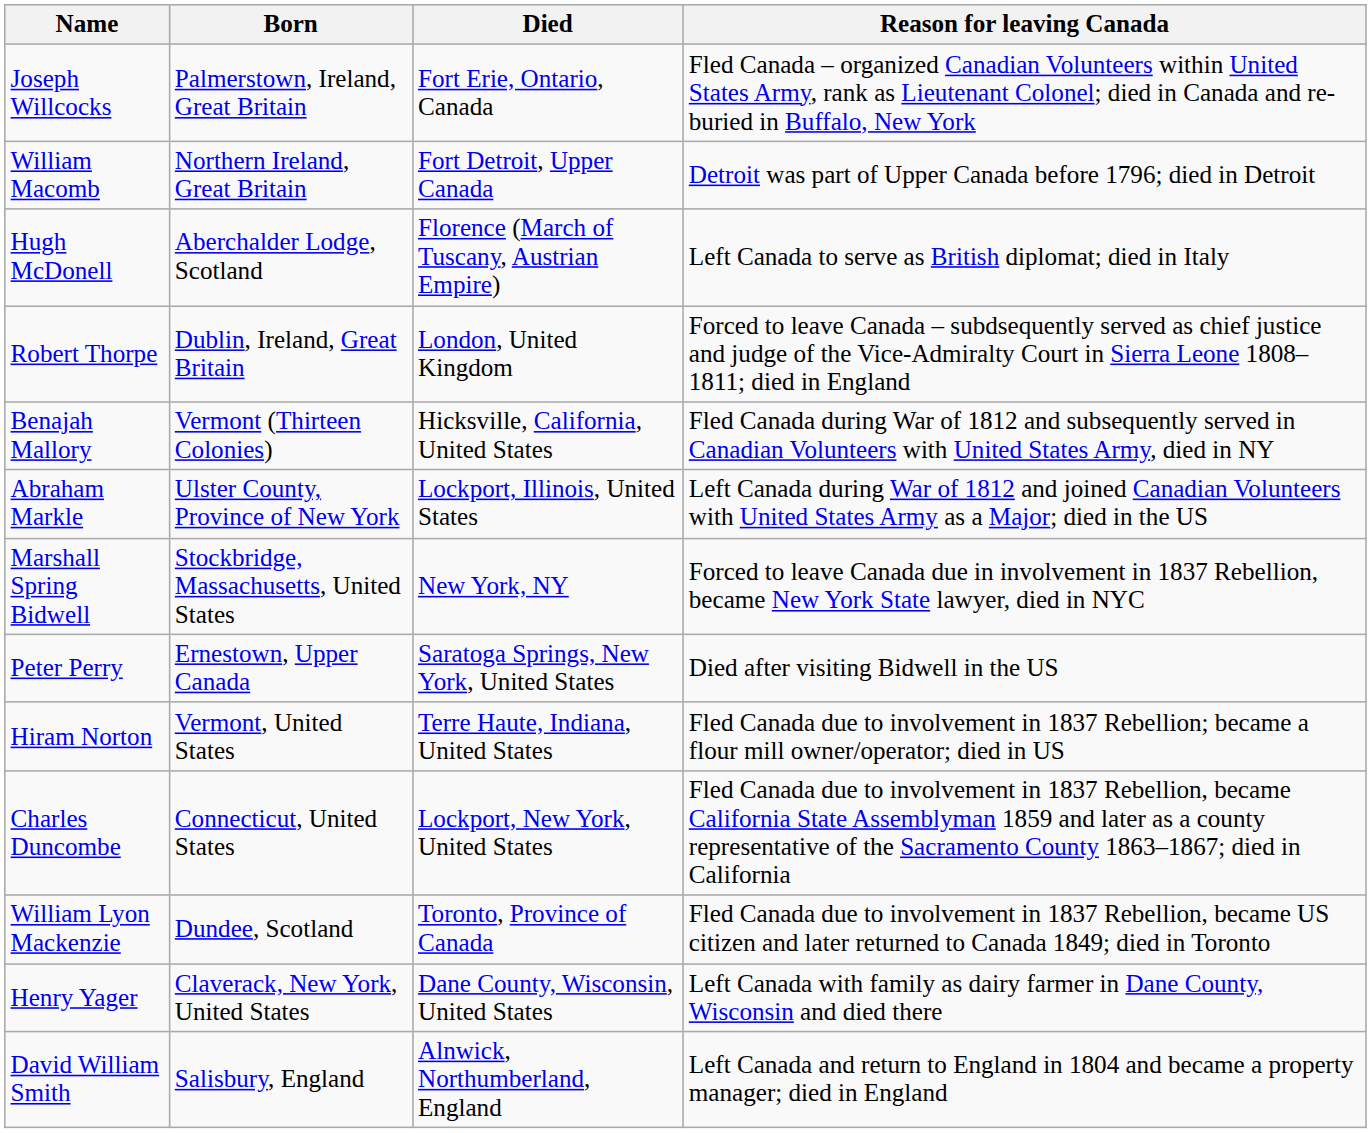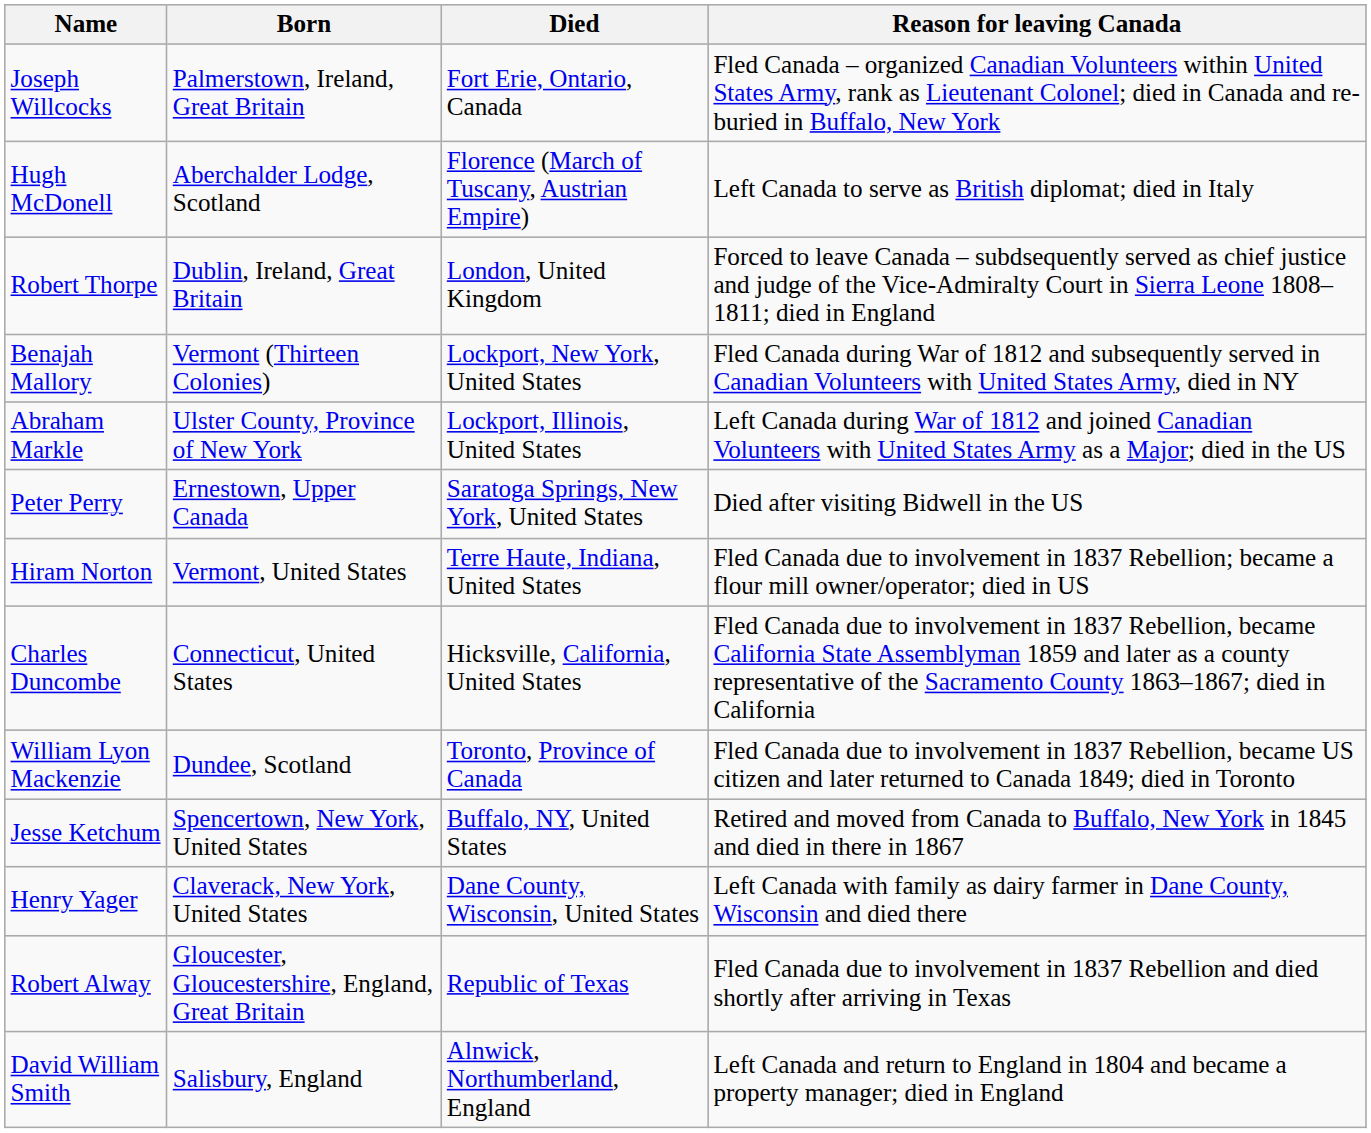 <table class="wikitable">
 <tr>
 <th>Name</th>
 <th>Born</th>
 <th>Died</th>
 <th>Reason for leaving Canada</th>
 </tr>
 <tr>
 <td><a href='#'>Joseph Willcocks</a></td>
 <td><a href='#'>Palmerstown</a>, Ireland, <a href='#'>Great Britain</a></td>
 <td><a href='#'>Fort Erie, Ontario</a>, Canada</td>
 <td>Fled Canada – organized <a href='#'>Canadian Volunteers</a> within <a href='#'>United States Army</a>, rank as <a href='#'>Lieutenant Colonel</a>; died in Canada and re-buried in <a href='#'>Buffalo, New York</a></td>
-</tr>
-<tr>
-<td><a href='#'>William Macomb</a></td>
-<td><a href='#'>Northern Ireland</a>, <a href='#'>Great Britain</a></td>
-<td><a href='#'>Fort Detroit</a>, <a href='#'>Upper Canada</a></td>
-<td><a href='#'>Detroit</a> was part of Upper Canada before 1796; died in Detroit</td>
 </tr>
 <tr>
 <td><a href='#'>Hugh McDonell</a></td>
 <td><a href='#'>Aberchalder Lodge</a>, Scotland</td>
 <td><a href='#'>Florence</a> (<a href='#'>March of Tuscany</a>, <a href='#'>Austrian Empire</a>)</td>
 <td>Left Canada to serve as <a href='#'>British</a> diplomat; died in Italy</td>
 </tr>
 <tr>
 <td><a href='#'>Robert Thorpe</a></td>
 <td><a href='#'>Dublin</a>, Ireland, <a href='#'>Great Britain</a></td>
 <td><a href='#'>London</a>, United Kingdom</td>
 <td>Forced to leave Canada – subdsequently served as chief justice and judge of the Vice-Admiralty Court in <a href='#'>Sierra Leone</a> 1808–1811; died in England</td>
 </tr>
 <tr>
 <td><a href='#'>Benajah Mallory</a></td>
 <td><a href='#'>Vermont</a> (<a href='#'>Thirteen Colonies</a>)</td>
-<td>Hicksville, <a href='#'>California</a>, United States</td>
+<td><a href='#'>Lockport, New York</a>, United States</td>
 <td>Fled Canada during War of 1812 and subsequently served in <a href='#'>Canadian Volunteers</a> with <a href='#'>United States Army</a>, died in NY</td>
 </tr>
 <tr>
 <td><a href='#'>Abraham Markle</a></td>
 <td><a href='#'>Ulster County, Province of New York</a></td>
 <td><a href='#'>Lockport, Illinois</a>, United States</td>
 <td>Left Canada during <a href='#'>War of 1812</a> and joined <a href='#'>Canadian Volunteers</a> with <a href='#'>United States Army</a> as a <a href='#'>Major</a>; died in the US</td>
-</tr>
-<tr>
-<td><a href='#'>Marshall Spring Bidwell</a></td>
-<td><a href='#'>Stockbridge, Massachusetts</a>, United States</td>
-<td><a href='#'>New York, NY</a></td>
-<td>Forced to leave Canada due in involvement in 1837 Rebellion, became <a href='#'>New York State</a> lawyer, died in NYC</td>
 </tr>
 <tr>
 <td><a href='#'>Peter Perry</a></td>
 <td><a href='#'>Ernestown</a>, <a href='#'>Upper Canada</a></td>
 <td><a href='#'>Saratoga Springs, New York</a>, United States</td>
 <td>Died after visiting Bidwell in the US</td>
 </tr>
 <tr>
 <td><a href='#'>Hiram Norton</a></td>
 <td><a href='#'>Vermont</a>, United States</td>
 <td><a href='#'>Terre Haute, Indiana</a>, United States</td>
 <td>Fled Canada due to involvement in 1837 Rebellion; became a flour mill owner/operator; died in US</td>
 </tr>
 <tr>
 <td><a href='#'>Charles Duncombe</a></td>
 <td><a href='#'>Connecticut</a>, United States</td>
-<td><a href='#'>Lockport, New York</a>, United States</td>
+<td>Hicksville, <a href='#'>California</a>, United States</td>
 <td>Fled Canada due to involvement in 1837 Rebellion, became <a href='#'>California State Assemblyman</a> 1859 and later as a county representative of the <a href='#'>Sacramento County</a> 1863–1867; died in California</td>
 </tr>
 <tr>
 <td><a href='#'>William Lyon Mackenzie</a></td>
 <td><a href='#'>Dundee</a>, Scotland</td>
 <td><a href='#'>Toronto</a>, <a href='#'>Province of Canada</a></td>
 <td>Fled Canada due to involvement in 1837 Rebellion, became US citizen and later returned to Canada 1849; died in Toronto</td>
 </tr>
 <tr>
+<td><a href='#'>Jesse Ketchum</a></td>
+<td><a href='#'>Spencertown</a>, <a href='#'>New York</a>, United States</td>
+<td><a href='#'>Buffalo, NY</a>, United States</td>
+<td>Retired and moved from Canada to <a href='#'>Buffalo, New York</a> in 1845 and died in there in 1867</td>
+</tr>
+<tr>
 <td><a href='#'>Henry Yager</a></td>
 <td><a href='#'>Claverack, New York</a>, United States</td>
 <td><a href='#'>Dane County, Wisconsin</a>, United States</td>
 <td>Left Canada with family as dairy farmer in <a href='#'>Dane County, Wisconsin</a> and died there</td>
+</tr>
+<tr>
+<td><a href='#'>Robert Alway</a></td>
+<td><a href='#'>Gloucester</a>, <a href='#'>Gloucestershire</a>, England, <a href='#'>Great Britain</a></td>
+<td><a href='#'>Republic of Texas</a></td>
+<td>Fled Canada due to involvement in 1837 Rebellion and died shortly after arriving in Texas</td>
 </tr>
 <tr>
 <td><a href='#'>David William Smith</a></td>
 <td><a href='#'>Salisbury</a>, England</td>
 <td><a href='#'>Alnwick</a>, <a href='#'>Northumberland</a>, England</td>
 <td>Left Canada and return to England in 1804 and became a property manager; died in England</td>
 </tr>
 </table>
